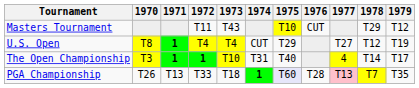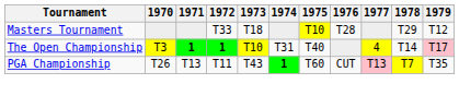 <table class="wikitable" style="font-size:95%;text-align:center;">
 <tr>
 <th>Tournament</th>
 <th>1970</th>
 <th>1971</th>
 <th>1972</th>
 <th>1973</th>
 <th>1974</th>
 <th>1975</th>
 <th>1976</th>
 <th>1977</th>
 <th>1978</th>
 <th>1979</th>
 </tr>
 <tr>
 <td align=left><a href='#'>Masters Tournament</a></td>
 <td style="background:#eee;"></td>
 <td style="background:#eee;"></td>
-<td>T11</td>
-<td>T43</td>
+<td>T33</td>
+<td>T18</td>
 <td style="background:#eee;"></td>
 <td style="background:yellow;">T10</td>
-<td>CUT</td>
+<td>T28</td>
 <td style="background:#eee;"></td>
 <td>T29</td>
 <td>T12</td>
-</tr>
-<tr>
-<td align=left><a href='#'>U.S. Open</a></td>
-<td style="background:yellow;">T8</td>
-<td style="background:lime;"><strong>1</strong></td>
-<td style="background:yellow;">T4</td>
-<td style="background:yellow;">T4</td>
-<td>CUT</td>
-<td>T29</td>
-<td style="background:#eee;"></td>
-<td>T27</td>
-<td>T12</td>
-<td>T19</td>
 </tr>
 <tr>
 <td align=left><a href='#'>The Open Championship</a></td>
 <td style="background:yellow;">T3</td>
 <td style="background:lime;"><strong>1</strong></td>
 <td style="background:lime;"><strong>1</strong></td>
 <td style="background:yellow;">T10</td>
 <td>T31</td>
 <td>T40</td>
 <td style="background:#eee;"></td>
 <td style="background:yellow;">4</td>
 <td>T14</td>
-<td>T17</td>
+<td style="background: pink;">T17</td>
 </tr>
 <tr>
 <td align=left><a href='#'>PGA Championship</a></td>
 <td>T26</td>
 <td>T13</td>
-<td>T33</td>
-<td>T18</td>
+<td>T11</td>
+<td>T43</td>
 <td style="background:lime;"><strong>1</strong></td>
-<td style="background: lavender;">T60</td>
-<td>T28</td>
+<td>T60</td>
+<td>CUT</td>
 <td style="background: pink;">T13</td>
 <td style="background:yellow;">T7</td>
 <td>T35</td>
 </tr>
 </table>
